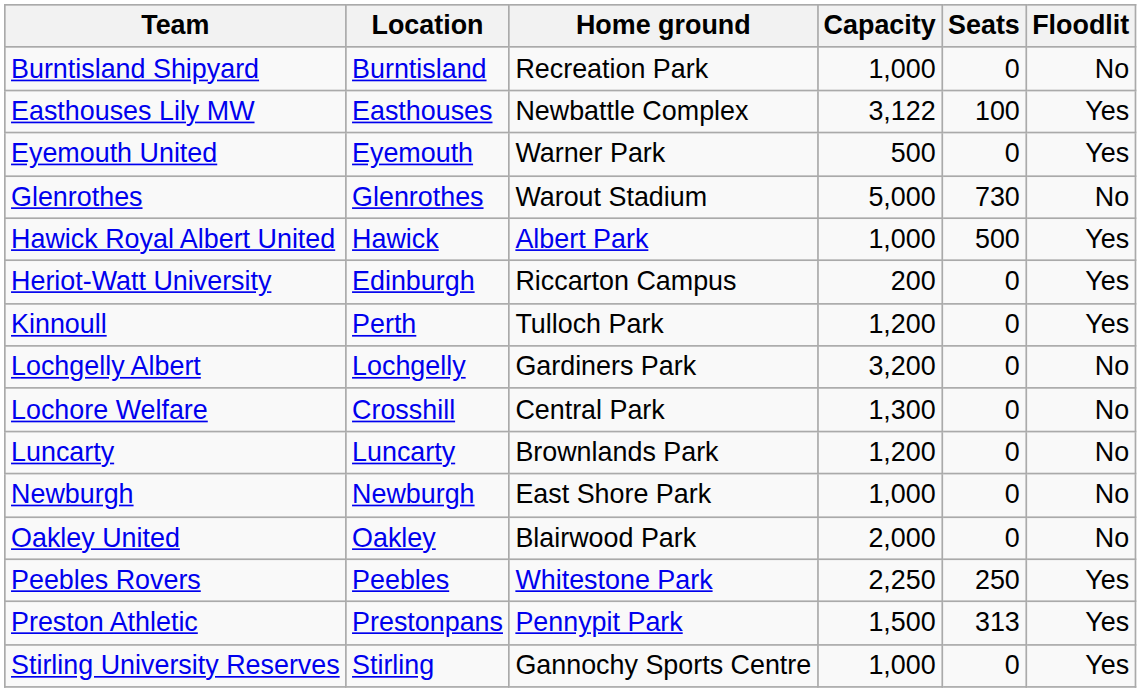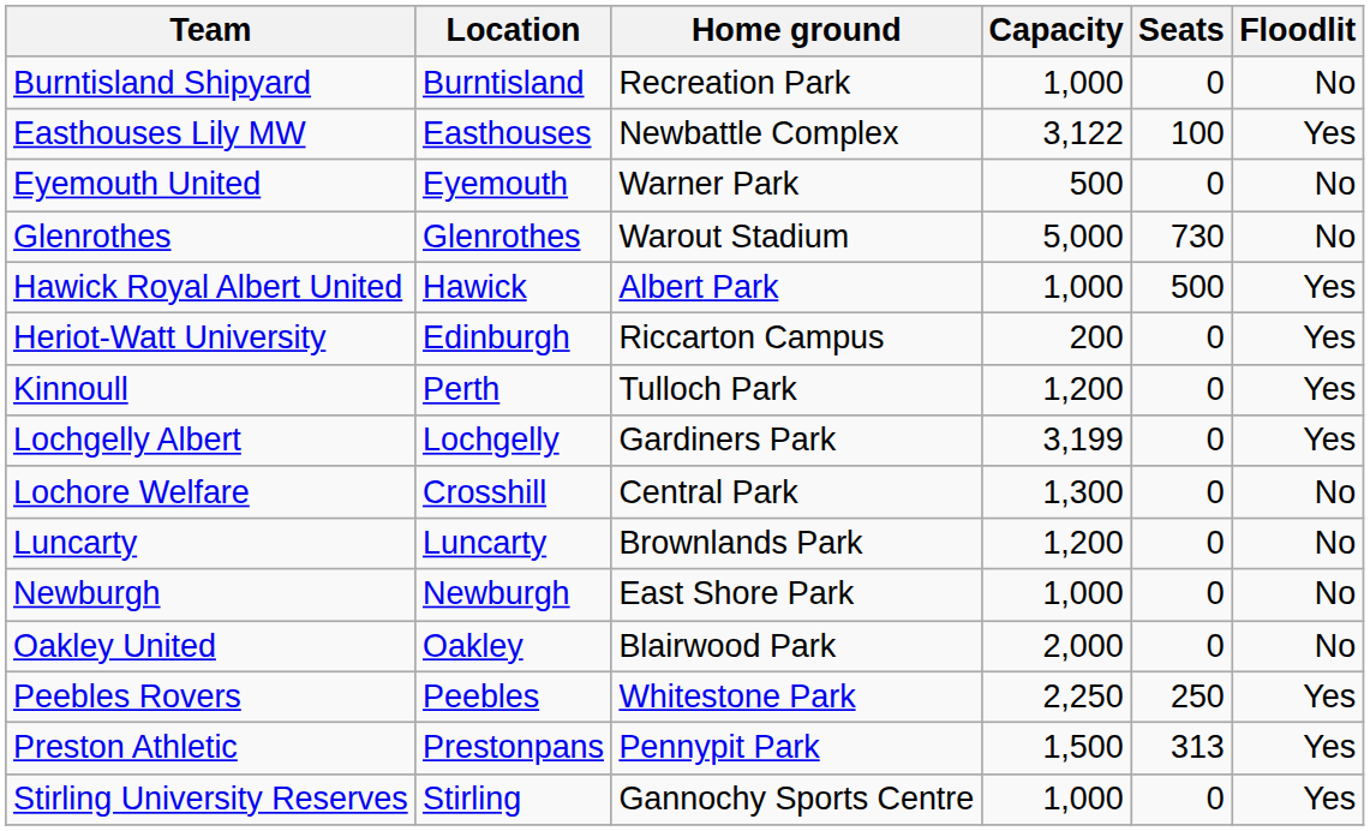 <table class="wikitable sortable">
 <tr>
 <th>Team</th>
 <th>Location</th>
 <th>Home ground</th>
 <th data-sort-type="number">Capacity</th>
 <th data-sort-type="number">Seats</th>
 <th>Floodlit</th>
 </tr>
 <tr>
 <td><a href='#'>Burntisland Shipyard</a> </td>
 <td><a href='#'>Burntisland</a></td>
 <td>Recreation Park</td>
 <td align=right>1,000</td>
 <td align=right>0</td>
 <td align=right>No</td>
 </tr>
 <tr>
 <td><a href='#'>Easthouses Lily MW</a> </td>
 <td><a href='#'>Easthouses</a></td>
 <td>Newbattle Complex</td>
 <td align=right>3,122</td>
 <td align=right>100</td>
 <td align=right>Yes</td>
 </tr>
 <tr>
 <td><a href='#'>Eyemouth United</a></td>
 <td><a href='#'>Eyemouth</a></td>
 <td>Warner Park</td>
 <td align=right>500</td>
 <td align=right>0</td>
-<td align=right>Yes</td>
+<td align=right>No</td>
 </tr>
 <tr>
 <td><a href='#'>Glenrothes</a></td>
 <td><a href='#'>Glenrothes</a></td>
 <td>Warout Stadium </td>
 <td align=right>5,000</td>
 <td align=right>730</td>
 <td align=right>No</td>
 </tr>
 <tr>
 <td><a href='#'>Hawick Royal Albert United</a> </td>
 <td><a href='#'>Hawick</a></td>
 <td><a href='#'>Albert Park</a></td>
 <td align=right>1,000</td>
 <td align=right>500</td>
 <td align=right>Yes</td>
 </tr>
 <tr>
 <td><a href='#'>Heriot-Watt University</a></td>
 <td><a href='#'>Edinburgh</a></td>
 <td>Riccarton Campus</td>
 <td align=right>200</td>
 <td align=right>0</td>
 <td align=right>Yes</td>
 </tr>
 <tr>
 <td><a href='#'>Kinnoull</a></td>
 <td><a href='#'>Perth</a></td>
 <td>Tulloch Park</td>
 <td align=right>1,200</td>
 <td align=right>0</td>
 <td align=right>Yes</td>
 </tr>
 <tr>
 <td><a href='#'>Lochgelly Albert</a></td>
 <td><a href='#'>Lochgelly</a></td>
 <td>Gardiners Park</td>
-<td align=right>3,200</td>
+<td align=right>3,199</td>
 <td align=right>0</td>
-<td align=right>No</td>
+<td align=right>Yes</td>
 </tr>
 <tr>
 <td><a href='#'>Lochore Welfare</a></td>
 <td><a href='#'>Crosshill</a></td>
 <td>Central Park</td>
 <td align=right>1,300</td>
 <td align=right>0</td>
 <td align=right>No</td>
 </tr>
 <tr>
 <td><a href='#'>Luncarty</a></td>
 <td><a href='#'>Luncarty</a></td>
 <td>Brownlands Park</td>
 <td align=right>1,200</td>
 <td align=right>0</td>
 <td align=right>No</td>
 </tr>
 <tr>
 <td><a href='#'>Newburgh</a></td>
 <td><a href='#'>Newburgh</a></td>
 <td>East Shore Park</td>
 <td align=right>1,000</td>
 <td align=right>0</td>
 <td align=right>No</td>
 </tr>
 <tr>
 <td><a href='#'>Oakley United</a></td>
 <td><a href='#'>Oakley</a></td>
 <td>Blairwood Park</td>
 <td align=right>2,000</td>
 <td align=right>0</td>
 <td align=right>No</td>
 </tr>
 <tr>
 <td><a href='#'>Peebles Rovers</a></td>
 <td><a href='#'>Peebles</a></td>
 <td><a href='#'>Whitestone Park</a></td>
 <td align=right>2,250</td>
 <td align=right>250</td>
 <td align=right>Yes</td>
 </tr>
 <tr>
 <td><a href='#'>Preston Athletic</a> </td>
 <td><a href='#'>Prestonpans</a></td>
 <td><a href='#'>Pennypit Park</a></td>
 <td align=right>1,500</td>
 <td align=right>313</td>
 <td align=right>Yes</td>
 </tr>
 <tr>
 <td><a href='#'>Stirling University Reserves</a></td>
 <td><a href='#'>Stirling</a></td>
 <td>Gannochy Sports Centre</td>
 <td align=right>1,000</td>
 <td align=right>0</td>
 <td align=right>Yes</td>
 </tr>
 </table>
